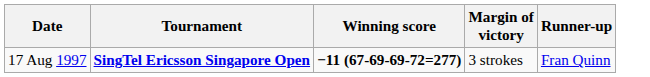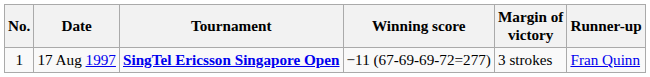 <table class="wikitable" style="font-size:95%;">
 <tr>
+<th>No.</th>
 <th>Date</th>
 <th>Tournament</th>
 <th>Winning score</th>
 <th>Margin of<br>victory</th>
 <th>Runner-up</th>
 </tr>
 <tr>
+<td align=center>1</td>
 <td align=right>17 Aug <a href='#'>1997</a></td>
 <td><strong><a href='#'>SingTel Ericsson Singapore Open</a></strong></td>
-<td><strong>−11 (67-69-69-72=277)</strong></td>
+<td>−11 (67-69-69-72=277)</td>
 <td>3 strokes</td>
 <td> <a href='#'>Fran Quinn</a></td>
 </tr>
 </table>
